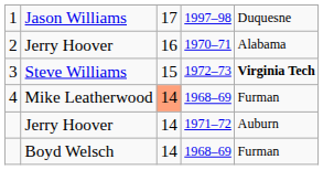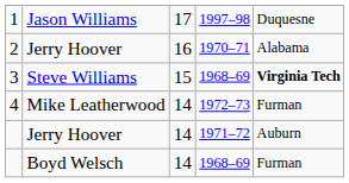 <table class="wikitable">
 <tr>
 </tr>
 <tr>
 <td>1</td>
 <td><a href='#'>Jason Williams</a></td>
 <td>17</td>
 <td style="font-size:80%;"><a href='#'>1997–98</a></td>
 <td style="font-size:80%;">Duquesne</td>
 </tr>
 <tr>
 <td>2</td>
 <td>Jerry Hoover</td>
 <td>16</td>
 <td style="font-size:80%;"><a href='#'>1970–71</a></td>
 <td style="font-size:80%;">Alabama</td>
 </tr>
 <tr>
 <td>3</td>
 <td><a href='#'>Steve Williams</a></td>
 <td>15</td>
-<td style="font-size:80%;"><a href='#'>1972–73</a></td>
+<td style="font-size:80%;"><a href='#'>1968–69</a></td>
 <td style="font-size:80%;"><strong>Virginia Tech</strong></td>
 </tr>
 <tr>
 <td>4</td>
 <td>Mike Leatherwood</td>
-<td style="background: lightsalmon;">14</td>
-<td style="font-size:80%;"><a href='#'>1968–69</a></td>
+<td>14</td>
+<td style="font-size:80%;"><a href='#'>1972–73</a></td>
 <td style="font-size:80%;">Furman</td>
 </tr>
 <tr>
 <td></td>
 <td>Jerry Hoover</td>
 <td>14</td>
 <td style="font-size:80%;"><a href='#'>1971–72</a></td>
 <td style="font-size:80%;">Auburn</td>
 </tr>
 <tr>
 <td></td>
 <td>Boyd Welsch</td>
 <td>14</td>
 <td style="font-size:80%;"><a href='#'>1968–69</a></td>
 <td style="font-size:80%;">Furman</td>
 </tr>
 </table>
